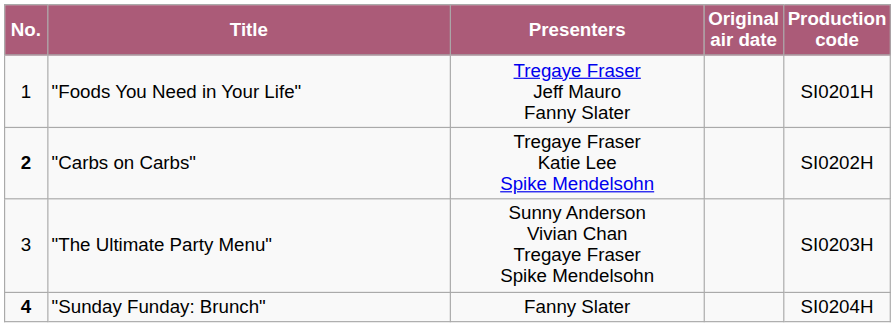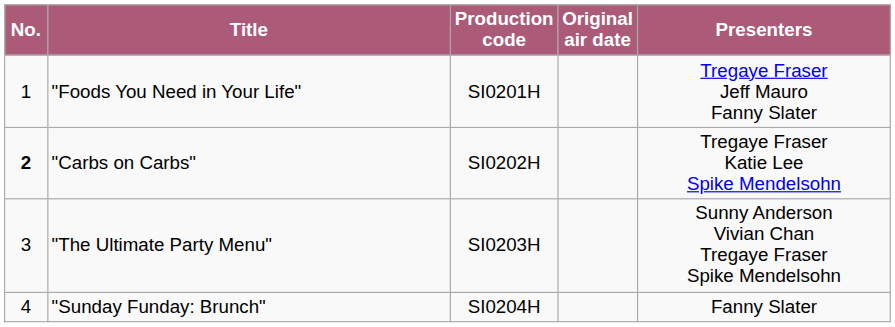 <table class="wikitable plainrowheaders" style="width:60%;">
 <tr>
 <th style="background-color: #ab5b78; color: #FFFFFF;" width=5%>No.</th>
 <th style="background-color: #ab5b78; color: #FFFFFF;" width=60%>Title</th>
+<th style="background-color: #ab5b78; color: #FFFFFF;">Production<br>code</th>
+<th style="background-color: #ab5b78; color: #FFFFFF;">Original<br>air date</th>
 <th style="background-color: #ab5b78; color: #FFFFFF;" width=60%>Presenters</th>
-<th style="background-color: #ab5b78; color: #FFFFFF;">Original<br>air date</th>
-<th style="background-color: #ab5b78; color: #FFFFFF;">Production<br>code</th>
 </tr>
 <tr>
 <td align=center>1</td>
 <td>"Foods You Need in Your Life"</td>
+<td align=center>SI0201H</td>
+<td align=center></td>
 <td align=center><a href='#'>Tregaye Fraser</a><br>Jeff Mauro<br>Fanny Slater</td>
-<td align=center></td>
-<td align=center>SI0201H</td>
 </tr>
 <tr>
 <td align=center><strong>2</strong></td>
 <td>"Carbs on Carbs"</td>
+<td align=center>SI0202H</td>
+<td align=center></td>
 <td align=center>Tregaye Fraser<br>Katie Lee<br><a href='#'>Spike Mendelsohn</a></td>
-<td align=center></td>
-<td align=center>SI0202H</td>
 </tr>
 <tr>
 <td align=center>3</td>
 <td>"The Ultimate Party Menu"</td>
+<td align=center>SI0203H</td>
+<td align=center></td>
 <td align=center>Sunny Anderson<br>Vivian Chan<br>Tregaye Fraser<br>Spike Mendelsohn</td>
-<td align=center></td>
-<td align=center>SI0203H</td>
 </tr>
 <tr>
-<td align=center><strong>4</strong></td>
+<td align=center>4</td>
 <td>"Sunday Funday: Brunch"</td>
+<td align=center>SI0204H</td>
+<td></td>
 <td align=center>Fanny Slater</td>
-<td></td>
-<td align=center>SI0204H</td>
 </tr>
 </table>
